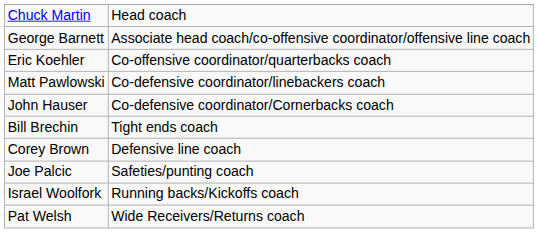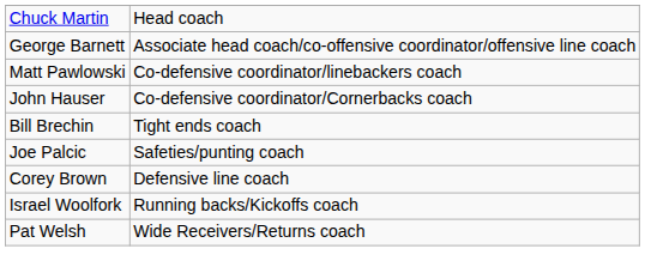 <table class="wikitable">
 <tr>
 </tr>
 <tr>
 <td><a href='#'>Chuck Martin</a></td>
 <td>Head coach</td>
 </tr>
 <tr>
 <td>George Barnett</td>
 <td>Associate head coach/co-offensive coordinator/offensive line coach</td>
-</tr>
-<tr>
-<td>Eric Koehler</td>
-<td>Co-offensive coordinator/quarterbacks coach</td>
 </tr>
 <tr>
 <td>Matt Pawlowski</td>
 <td>Co-defensive coordinator/linebackers coach</td>
 </tr>
 <tr>
 <td>John Hauser</td>
 <td>Co-defensive coordinator/Cornerbacks coach</td>
 </tr>
 <tr>
 <td>Bill Brechin</td>
 <td>Tight ends coach</td>
 </tr>
 <tr>
+<td>Joe Palcic</td>
+<td>Safeties/punting coach</td>
+</tr>
+<tr>
 <td>Corey Brown</td>
 <td>Defensive line coach</td>
-</tr>
-<tr>
-<td>Joe Palcic</td>
-<td>Safeties/punting coach</td>
 </tr>
 <tr>
 <td>Israel Woolfork</td>
 <td>Running backs/Kickoffs coach</td>
 </tr>
 <tr>
 <td>Pat Welsh</td>
 <td>Wide Receivers/Returns coach</td>
 </tr>
 </table>
